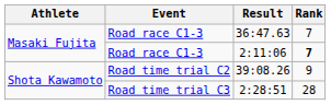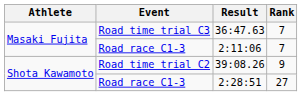 <table class=wikitable style="font-size:90%">
 <tr>
 <th>Athlete</th>
 <th>Event</th>
 <th>Result</th>
 <th>Rank</th>
 </tr>
 <tr align=center>
 <td align=left rowspan=2><a href='#'>Masaki Fujita</a></td>
-<td align=left><a href='#'>Road race C1-3</a></td>
+<td align=left><a href='#'>Road time trial C3</a></td>
 <td>36:47.63</td>
 <td>7</td>
 </tr>
 <tr align=center>
 <td align=left><a href='#'>Road race C1-3</a></td>
 <td>2:11:06</td>
-<td><strong>7</strong></td>
+<td>7</td>
 </tr>
 <tr align=center>
 <td align=left rowspan=2><a href='#'>Shota Kawamoto</a></td>
 <td align=left><a href='#'>Road time trial C2</a></td>
 <td>39:08.26</td>
 <td>9</td>
 </tr>
 <tr align=center>
-<td align=left><a href='#'>Road time trial C3</a></td>
+<td align=left><a href='#'>Road race C1-3</a></td>
 <td>2:28:51</td>
-<td>28</td>
+<td>27</td>
 </tr>
 </table>
